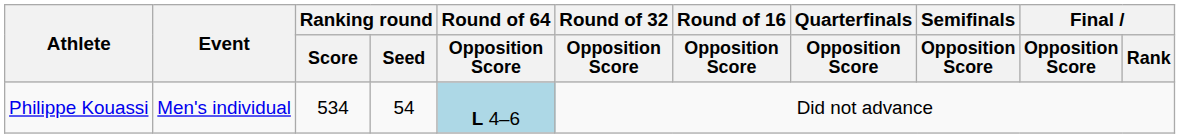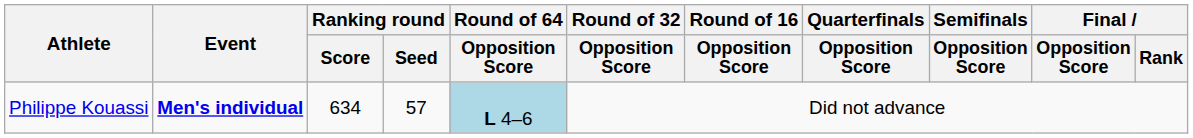 <table class="wikitable" style="font-size:90%">
 <tr>
 <th rowspan=2>Athlete</th>
 <th rowspan=2>Event</th>
 <th colspan="2">Ranking round</th>
 <th>Round of 64</th>
 <th>Round of 32</th>
 <th>Round of 16</th>
 <th>Quarterfinals</th>
 <th>Semifinals</th>
 <th colspan="2">Final / </th>
 </tr>
 <tr style="font-size:95%">
 <th>Score</th>
 <th>Seed</th>
 <th>Opposition<br>Score</th>
 <th>Opposition<br>Score</th>
 <th>Opposition<br>Score</th>
 <th>Opposition<br>Score</th>
 <th>Opposition<br>Score</th>
 <th>Opposition<br>Score</th>
 <th>Rank</th>
 </tr>
 <tr align=center>
 <td align=left><a href='#'>Philippe Kouassi</a></td>
-<td align=left><a href='#'>Men's individual</a></td>
-<td>534</td>
-<td>54</td>
+<td align=left><strong><a href='#'>Men's individual</a></strong></td>
+<td>634</td>
+<td>57</td>
 <td style="background: lightblue;"><br><strong>L</strong> 4–6</td>
 <td colspan=6>Did not advance</td>
 </tr>
 </table>
